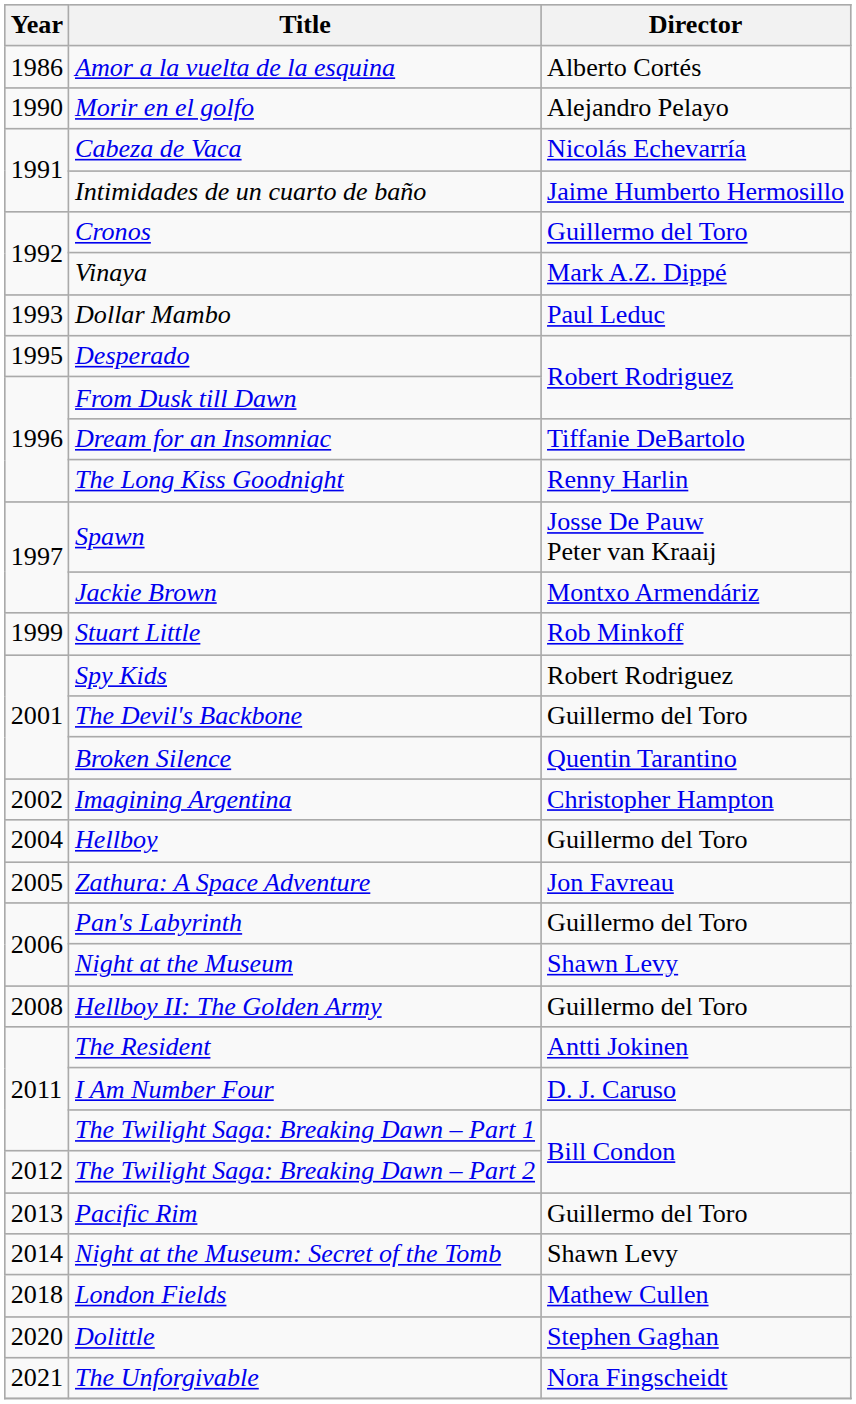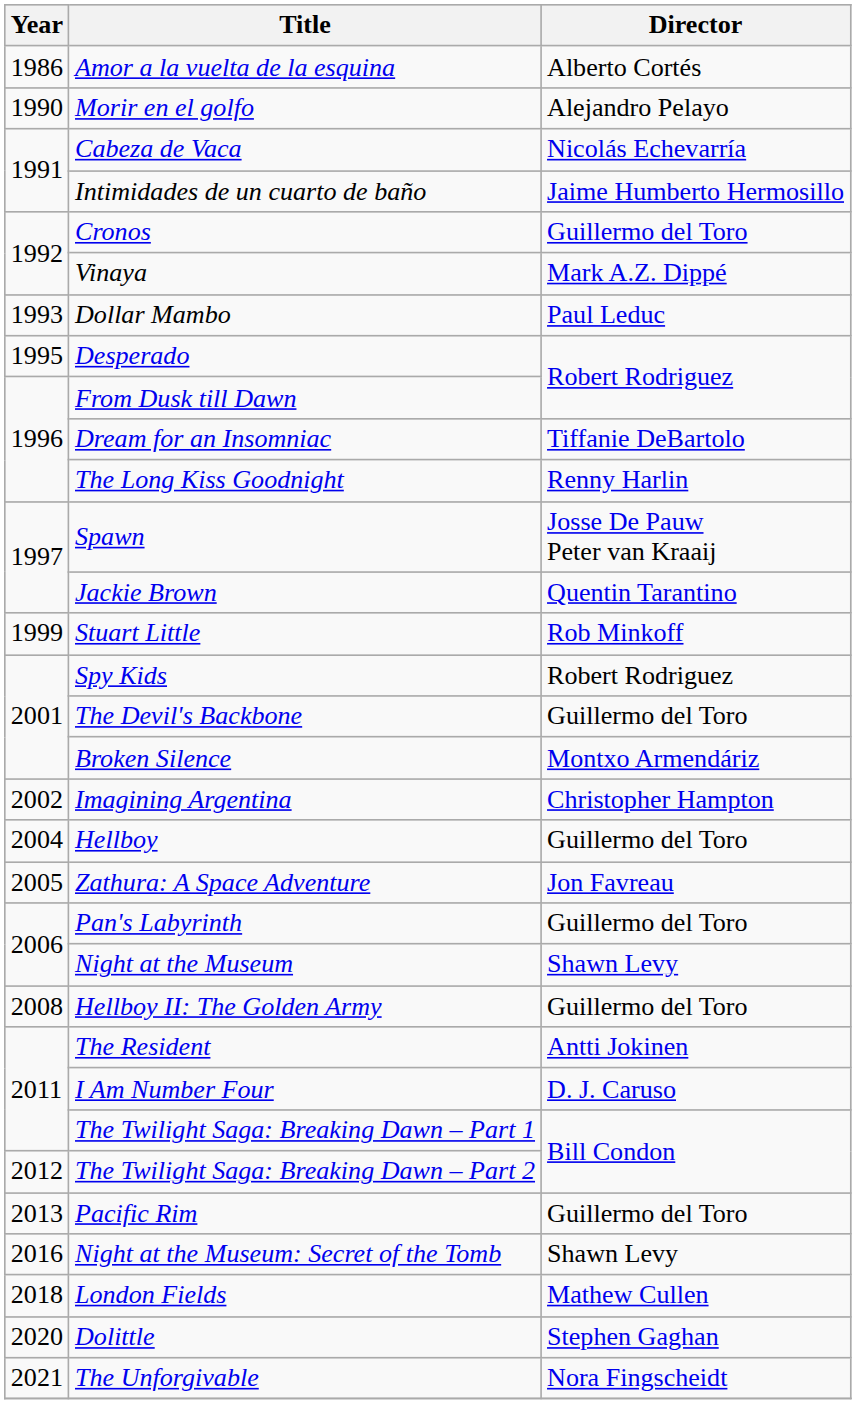 <table class="wikitable">
 <tr>
 <th>Year</th>
 <th>Title</th>
 <th>Director</th>
 </tr>
 <tr>
 <td>1986</td>
 <td><em><a href='#'>Amor a la vuelta de la esquina</a></em></td>
 <td>Alberto Cortés</td>
 </tr>
 <tr>
 <td>1990</td>
 <td><em><a href='#'>Morir en el golfo</a></em></td>
 <td>Alejandro Pelayo</td>
 </tr>
 <tr>
 <td rowspan=2>1991</td>
 <td><em><a href='#'>Cabeza de Vaca</a></em></td>
 <td><a href='#'>Nicolás Echevarría</a></td>
 </tr>
 <tr>
 <td><em>Intimidades de un cuarto de baño</em></td>
 <td><a href='#'>Jaime Humberto Hermosillo</a></td>
 </tr>
 <tr>
 <td rowspan=2>1992</td>
 <td><em><a href='#'>Cronos</a></em></td>
 <td><a href='#'>Guillermo del Toro</a></td>
 </tr>
 <tr>
 <td><em>Vinaya</em></td>
 <td><a href='#'>Mark A.Z. Dippé</a></td>
 </tr>
 <tr>
 <td>1993</td>
 <td><em>Dollar Mambo</em></td>
 <td><a href='#'>Paul Leduc</a></td>
 </tr>
 <tr>
 <td>1995</td>
 <td><em><a href='#'>Desperado</a></em></td>
 <td rowspan=2><a href='#'>Robert Rodriguez</a></td>
 </tr>
 <tr>
 <td rowspan=3>1996</td>
 <td><em><a href='#'>From Dusk till Dawn</a></em></td>
 </tr>
 <tr>
 <td><em><a href='#'>Dream for an Insomniac</a></em></td>
 <td><a href='#'>Tiffanie DeBartolo</a></td>
 </tr>
 <tr>
 <td><em><a href='#'>The Long Kiss Goodnight</a></em></td>
 <td><a href='#'>Renny Harlin</a></td>
 </tr>
 <tr>
 <td rowspan=2>1997</td>
 <td><em><a href='#'>Spawn</a></em></td>
 <td><a href='#'>Josse De Pauw</a><br>Peter van Kraaij</td>
 </tr>
 <tr>
 <td><em><a href='#'>Jackie Brown</a></em></td>
-<td><a href='#'>Montxo Armendáriz</a></td>
+<td><a href='#'>Quentin Tarantino</a></td>
 </tr>
 <tr>
 <td>1999</td>
 <td><em><a href='#'>Stuart Little</a></em></td>
 <td><a href='#'>Rob Minkoff</a></td>
 </tr>
 <tr>
 <td rowspan=3>2001</td>
 <td><em><a href='#'>Spy Kids</a></em></td>
 <td>Robert Rodriguez</td>
 </tr>
 <tr>
 <td><em><a href='#'>The Devil's Backbone</a></em></td>
 <td>Guillermo del Toro</td>
 </tr>
 <tr>
 <td><em><a href='#'>Broken Silence</a></em></td>
-<td><a href='#'>Quentin Tarantino</a></td>
+<td><a href='#'>Montxo Armendáriz</a></td>
 </tr>
 <tr>
 <td>2002</td>
 <td><em><a href='#'>Imagining Argentina</a></em></td>
 <td><a href='#'>Christopher Hampton</a></td>
 </tr>
 <tr>
 <td>2004</td>
 <td><em><a href='#'>Hellboy</a></em></td>
 <td>Guillermo del Toro</td>
 </tr>
 <tr>
 <td>2005</td>
 <td><em><a href='#'>Zathura: A Space Adventure</a></em></td>
 <td><a href='#'>Jon Favreau</a></td>
 </tr>
 <tr>
 <td rowspan=2>2006</td>
 <td><em><a href='#'>Pan's Labyrinth</a></em></td>
 <td>Guillermo del Toro</td>
 </tr>
 <tr>
 <td><em><a href='#'>Night at the Museum</a></em></td>
 <td><a href='#'>Shawn Levy</a></td>
 </tr>
 <tr>
 <td>2008</td>
 <td><em><a href='#'>Hellboy II: The Golden Army</a></em></td>
 <td>Guillermo del Toro</td>
 </tr>
 <tr>
 <td rowspan=3>2011</td>
 <td><em><a href='#'>The Resident</a></em></td>
 <td><a href='#'>Antti Jokinen</a></td>
 </tr>
 <tr>
 <td><em><a href='#'>I Am Number Four</a></em></td>
 <td><a href='#'>D. J. Caruso</a></td>
 </tr>
 <tr>
 <td><em><a href='#'>The Twilight Saga: Breaking Dawn – Part 1</a></em></td>
 <td rowspan=2><a href='#'>Bill Condon</a></td>
 </tr>
 <tr>
 <td>2012</td>
 <td><em><a href='#'>The Twilight Saga: Breaking Dawn – Part 2</a></em></td>
 </tr>
 <tr>
 <td>2013</td>
 <td><em><a href='#'>Pacific Rim</a></em></td>
 <td>Guillermo del Toro</td>
 </tr>
 <tr>
-<td>2014</td>
+<td>2016</td>
 <td><em><a href='#'>Night at the Museum: Secret of the Tomb</a></em></td>
 <td>Shawn Levy</td>
 </tr>
 <tr>
 <td>2018</td>
 <td><em><a href='#'>London Fields</a></em></td>
 <td><a href='#'>Mathew Cullen</a></td>
 </tr>
 <tr>
 <td>2020</td>
 <td><em><a href='#'>Dolittle</a></em></td>
 <td><a href='#'>Stephen Gaghan</a></td>
 </tr>
 <tr>
 <td>2021</td>
 <td><em><a href='#'>The Unforgivable</a></em></td>
 <td><a href='#'>Nora Fingscheidt</a></td>
 </tr>
 <tr>
 </tr>
 </table>
